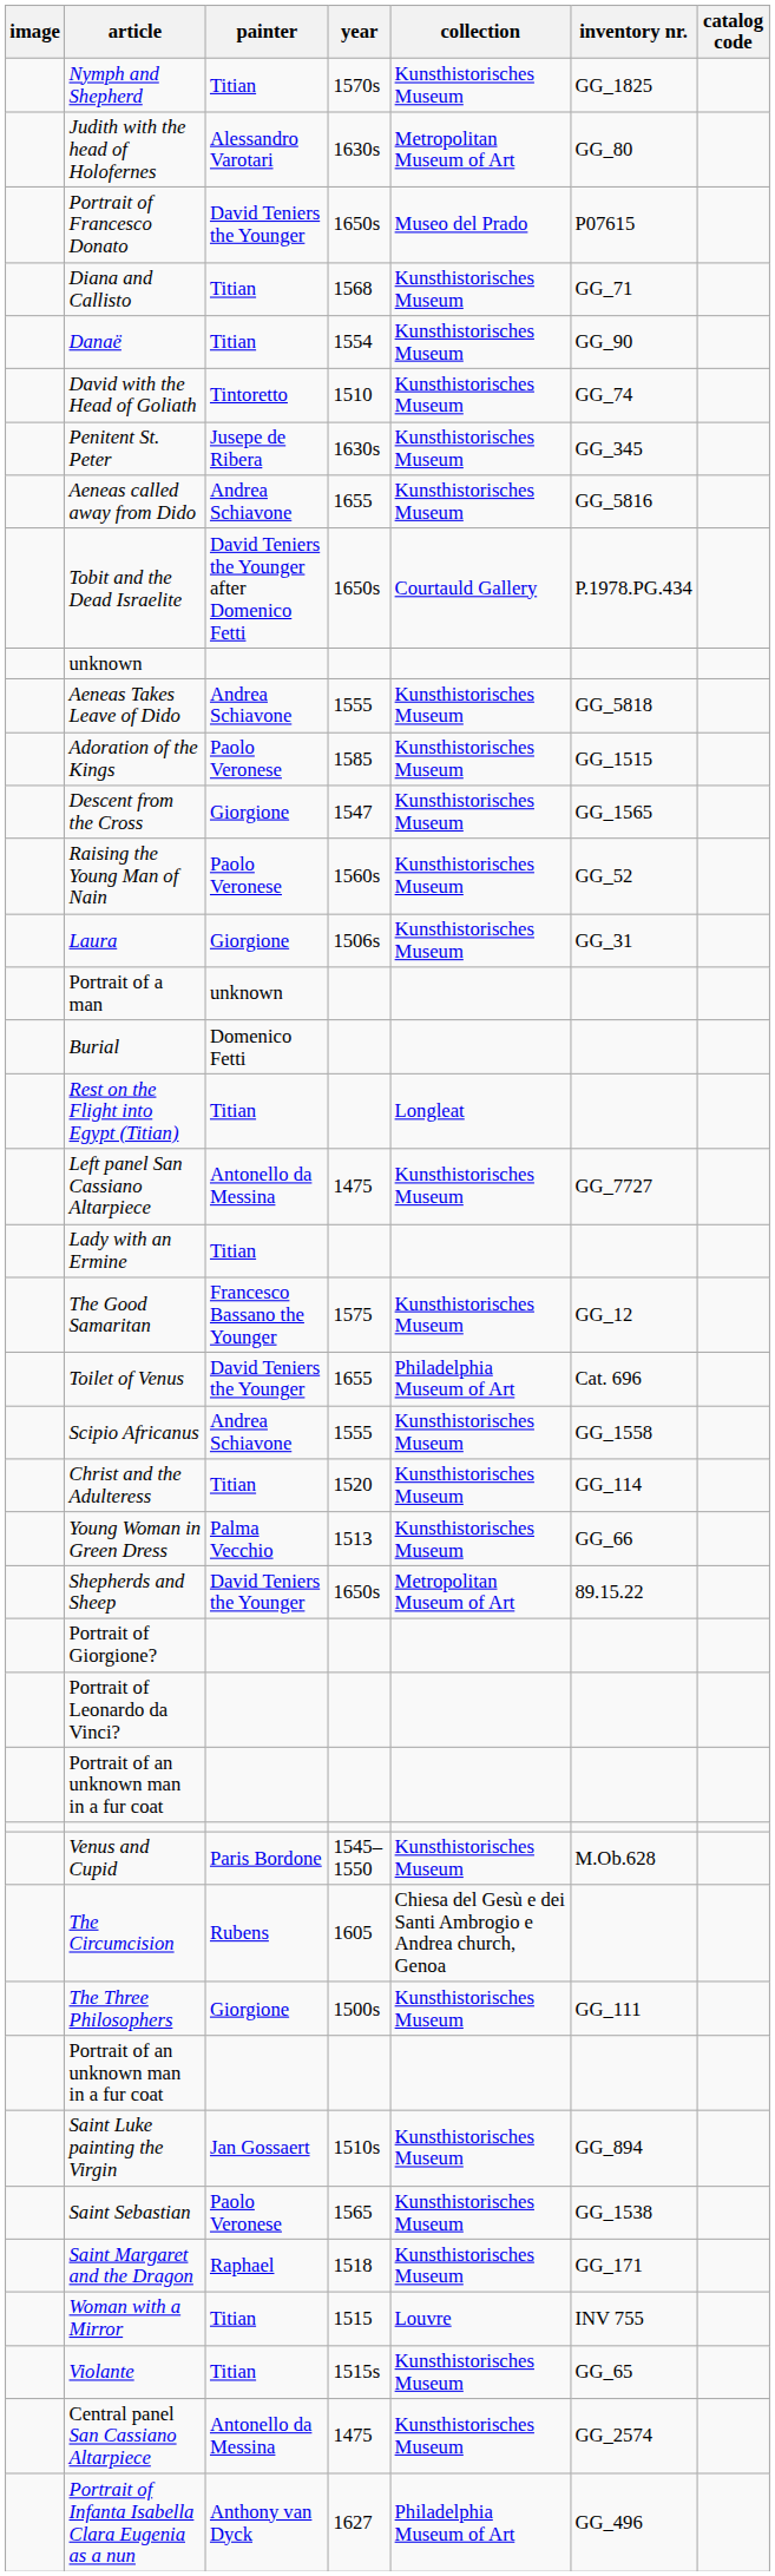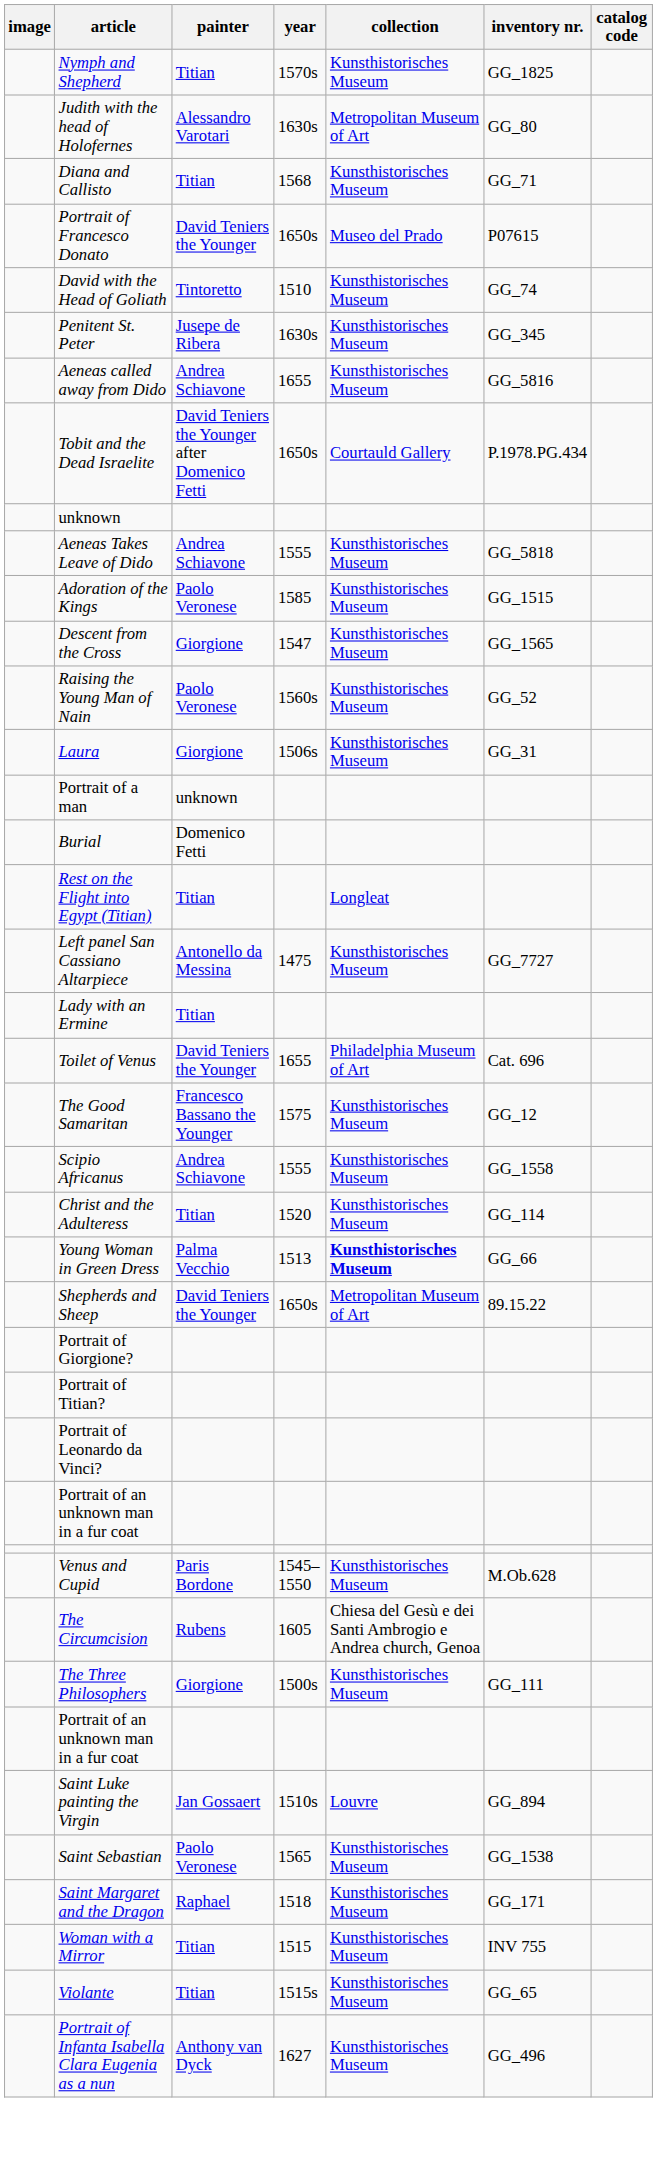 <table class='wikitable sortable' style='width:100%'>
 <tr>
 <th>image</th>
 <th>article</th>
 <th>painter</th>
 <th>year</th>
 <th>collection</th>
 <th>inventory nr.</th>
 <th>catalog code</th>
 </tr>
 <tr>
 <td></td>
 <td><em><a href='#'>Nymph and Shepherd</a></em></td>
 <td><a href='#'>Titian</a></td>
 <td>1570s</td>
 <td><a href='#'>Kunsthistorisches Museum</a></td>
 <td>GG_1825</td>
 <td></td>
 </tr>
 <tr>
 <td></td>
 <td><em>Judith with the head of Holofernes</em></td>
 <td><a href='#'>Alessandro Varotari</a></td>
 <td>1630s</td>
 <td><a href='#'>Metropolitan Museum of Art</a></td>
 <td>GG_80</td>
 <td></td>
 </tr>
 <tr>
 <td></td>
-<td><em>Portrait of Francesco Donato</em></td>
-<td><a href='#'>David Teniers the Younger</a></td>
-<td>1650s</td>
-<td><a href='#'>Museo del Prado</a></td>
-<td>P07615</td>
-<td></td>
-</tr>
-<tr>
-<td></td>
 <td><em>Diana and Callisto</em></td>
 <td><a href='#'>Titian</a></td>
 <td>1568</td>
 <td><a href='#'>Kunsthistorisches Museum</a></td>
 <td>GG_71</td>
 <td></td>
 </tr>
 <tr>
 <td></td>
-<td><em><a href='#'>Danaë</a></em></td>
-<td><a href='#'>Titian</a></td>
-<td>1554</td>
-<td><a href='#'>Kunsthistorisches Museum</a></td>
-<td>GG_90</td>
+<td><em>Portrait of Francesco Donato</em></td>
+<td><a href='#'>David Teniers the Younger</a></td>
+<td>1650s</td>
+<td><a href='#'>Museo del Prado</a></td>
+<td>P07615</td>
 <td></td>
 </tr>
 <tr>
 <td></td>
 <td><em>David with the Head of Goliath</em></td>
 <td><a href='#'>Tintoretto</a></td>
 <td>1510</td>
 <td><a href='#'>Kunsthistorisches Museum</a></td>
 <td>GG_74</td>
 <td></td>
 </tr>
 <tr>
 <td></td>
 <td><em>Penitent St. Peter</em></td>
 <td><a href='#'>Jusepe de Ribera</a></td>
 <td>1630s</td>
 <td><a href='#'>Kunsthistorisches Museum</a></td>
 <td>GG_345</td>
 <td></td>
 </tr>
 <tr>
 <td></td>
 <td><em>Aeneas called away from Dido</em></td>
 <td><a href='#'>Andrea Schiavone</a></td>
 <td>1655</td>
 <td><a href='#'>Kunsthistorisches Museum</a></td>
 <td>GG_5816</td>
 <td></td>
 </tr>
 <tr>
 <td></td>
 <td><em>Tobit and the Dead Israelite</em></td>
 <td><a href='#'>David Teniers the Younger</a> after <a href='#'>Domenico Fetti</a></td>
 <td>1650s</td>
 <td><a href='#'>Courtauld Gallery</a></td>
 <td>P.1978.PG.434</td>
 <td></td>
 </tr>
 <tr>
 <td></td>
 <td>unknown</td>
 <td></td>
 <td></td>
 <td></td>
 <td></td>
 <td></td>
 </tr>
 <tr>
 <td></td>
 <td><em>Aeneas Takes Leave of Dido</em></td>
 <td><a href='#'>Andrea Schiavone</a></td>
 <td>1555</td>
 <td><a href='#'>Kunsthistorisches Museum</a></td>
 <td>GG_5818</td>
 <td></td>
 </tr>
 <tr>
 <td></td>
 <td><em>Adoration of the Kings</em></td>
 <td><a href='#'>Paolo Veronese</a></td>
 <td>1585</td>
 <td><a href='#'>Kunsthistorisches Museum</a></td>
 <td>GG_1515</td>
 <td></td>
 </tr>
 <tr>
 <td></td>
 <td><em>Descent from the Cross</em></td>
 <td><a href='#'>Giorgione</a></td>
 <td>1547</td>
 <td><a href='#'>Kunsthistorisches Museum</a></td>
 <td>GG_1565</td>
 <td></td>
 </tr>
 <tr>
 <td></td>
 <td><em>Raising the Young Man of Nain</em></td>
 <td><a href='#'>Paolo Veronese</a></td>
 <td>1560s</td>
 <td><a href='#'>Kunsthistorisches Museum</a></td>
 <td>GG_52</td>
 <td></td>
 </tr>
 <tr>
 <td></td>
 <td><em><a href='#'>Laura</a></em></td>
 <td><a href='#'>Giorgione</a></td>
 <td>1506s</td>
 <td><a href='#'>Kunsthistorisches Museum</a></td>
 <td>GG_31</td>
 <td></td>
 </tr>
 <tr>
 <td></td>
 <td>Portrait of a man</td>
 <td>unknown</td>
 <td></td>
 <td></td>
 <td></td>
 <td></td>
 </tr>
 <tr>
 <td></td>
 <td><em>Burial</em></td>
 <td>Domenico Fetti</td>
 <td></td>
 <td></td>
 <td></td>
 <td></td>
 </tr>
 <tr>
 <td></td>
 <td><em><a href='#'>Rest on the Flight into Egypt (Titian)</a></em></td>
 <td><a href='#'>Titian</a></td>
 <td></td>
 <td><a href='#'>Longleat</a></td>
 <td></td>
 <td></td>
 </tr>
 <tr>
 <td></td>
 <td><em>Left panel San Cassiano Altarpiece</em></td>
 <td><a href='#'>Antonello da Messina</a></td>
 <td>1475</td>
 <td><a href='#'>Kunsthistorisches Museum</a></td>
 <td>GG_7727</td>
 <td></td>
 </tr>
 <tr>
 <td></td>
 <td><em>Lady with an Ermine</em></td>
 <td><a href='#'>Titian</a></td>
 <td></td>
 <td></td>
 <td></td>
 <td></td>
 </tr>
 <tr>
 <td></td>
+<td><em>Toilet of Venus</em></td>
+<td><a href='#'>David Teniers the Younger</a></td>
+<td>1655</td>
+<td><a href='#'>Philadelphia Museum of Art</a></td>
+<td>Cat. 696</td>
+<td></td>
+</tr>
+<tr>
+<td></td>
 <td><em>The Good Samaritan</em></td>
 <td><a href='#'>Francesco Bassano the Younger</a></td>
 <td>1575</td>
 <td><a href='#'>Kunsthistorisches Museum</a></td>
 <td>GG_12</td>
-<td></td>
-</tr>
-<tr>
-<td></td>
-<td><em>Toilet of Venus</em></td>
-<td><a href='#'>David Teniers the Younger</a></td>
-<td>1655</td>
-<td><a href='#'>Philadelphia Museum of Art</a></td>
-<td>Cat. 696</td>
 <td></td>
 </tr>
 <tr>
 <td></td>
 <td><em>Scipio Africanus</em></td>
 <td><a href='#'>Andrea Schiavone</a></td>
 <td>1555</td>
 <td><a href='#'>Kunsthistorisches Museum</a></td>
 <td>GG_1558</td>
 <td></td>
 </tr>
 <tr>
 <td></td>
 <td><em>Christ and the Adulteress</em></td>
 <td><a href='#'>Titian</a></td>
 <td>1520</td>
 <td><a href='#'>Kunsthistorisches Museum</a></td>
 <td>GG_114</td>
 <td></td>
 </tr>
 <tr>
 <td></td>
 <td><em>Young Woman in Green Dress</em></td>
 <td><a href='#'>Palma Vecchio</a></td>
 <td>1513</td>
-<td><a href='#'>Kunsthistorisches Museum</a></td>
+<td><strong><a href='#'>Kunsthistorisches Museum</a></strong></td>
 <td>GG_66</td>
 <td></td>
 </tr>
 <tr>
 <td></td>
 <td><em>Shepherds and Sheep</em></td>
 <td><a href='#'>David Teniers the Younger</a></td>
 <td>1650s</td>
 <td><a href='#'>Metropolitan Museum of Art</a></td>
 <td>89.15.22</td>
 <td></td>
 </tr>
 <tr>
 <td></td>
 <td>Portrait of Giorgione?</td>
+<td></td>
+<td></td>
+<td></td>
+<td></td>
+<td></td>
+</tr>
+<tr>
+<td></td>
+<td>Portrait of Titian?</td>
 <td></td>
 <td></td>
 <td></td>
 <td></td>
 <td></td>
 </tr>
 <tr>
 <td></td>
 <td>Portrait of Leonardo da Vinci?</td>
 <td></td>
 <td></td>
 <td></td>
 <td></td>
 <td></td>
 </tr>
 <tr>
 <td></td>
 <td>Portrait of an unknown man in a fur coat</td>
 <td></td>
 <td></td>
 <td></td>
 <td></td>
 <td></td>
 </tr>
 <tr>
 <td></td>
 <td></td>
 <td></td>
 <td></td>
 <td></td>
 <td></td>
 <td></td>
 </tr>
 <tr>
 <td></td>
 <td><em>Venus and Cupid</em></td>
 <td><a href='#'>Paris Bordone</a></td>
 <td>1545–1550</td>
 <td><a href='#'>Kunsthistorisches Museum</a></td>
 <td>M.Ob.628</td>
 <td></td>
 </tr>
 <tr>
 <td></td>
 <td><a href='#'><em>The Circumcision</em></a></td>
 <td><a href='#'>Rubens</a></td>
 <td>1605</td>
 <td>Chiesa del Gesù e dei Santi Ambrogio e Andrea church, Genoa</td>
 <td></td>
 <td></td>
 </tr>
 <tr>
 <td></td>
 <td><em><a href='#'>The Three Philosophers</a></em></td>
 <td><a href='#'>Giorgione</a></td>
 <td>1500s</td>
 <td><a href='#'>Kunsthistorisches Museum</a></td>
 <td>GG_111</td>
 <td></td>
 </tr>
 <tr>
 <td></td>
 <td>Portrait of an unknown man in a fur coat</td>
 <td></td>
 <td></td>
 <td></td>
 <td></td>
 <td></td>
 </tr>
 <tr>
 <td></td>
 <td><em>Saint Luke painting the Virgin</em></td>
 <td><a href='#'>Jan Gossaert</a></td>
 <td>1510s</td>
-<td><a href='#'>Kunsthistorisches Museum</a></td>
+<td><a href='#'>Louvre</a></td>
 <td>GG_894</td>
 <td></td>
 </tr>
 <tr>
 <td></td>
 <td><em>Saint Sebastian</em></td>
 <td><a href='#'>Paolo Veronese</a></td>
 <td>1565</td>
 <td><a href='#'>Kunsthistorisches Museum</a></td>
 <td>GG_1538</td>
 <td></td>
 </tr>
 <tr>
 <td></td>
 <td><em><a href='#'>Saint Margaret and the Dragon</a></em></td>
 <td><a href='#'>Raphael</a></td>
 <td>1518</td>
 <td><a href='#'>Kunsthistorisches Museum</a></td>
 <td>GG_171</td>
 <td></td>
 </tr>
 <tr>
 <td></td>
 <td><em><a href='#'>Woman with a Mirror</a></em></td>
 <td><a href='#'>Titian</a></td>
 <td>1515</td>
-<td><a href='#'>Louvre</a></td>
+<td><a href='#'>Kunsthistorisches Museum</a></td>
 <td>INV 755</td>
 <td></td>
 </tr>
 <tr>
 <td></td>
 <td><em><a href='#'>Violante</a></em></td>
 <td><a href='#'>Titian</a></td>
 <td>1515s</td>
 <td><a href='#'>Kunsthistorisches Museum</a></td>
 <td>GG_65</td>
 <td></td>
 </tr>
 <tr>
 <td></td>
-<td>Central panel <em><a href='#'>San Cassiano Altarpiece</a></em></td>
-<td><a href='#'>Antonello da Messina</a></td>
-<td>1475</td>
-<td><a href='#'>Kunsthistorisches Museum</a></td>
-<td>GG_2574</td>
-<td></td>
-</tr>
-<tr>
-<td></td>
 <td><em><a href='#'>Portrait of Infanta Isabella Clara Eugenia as a nun</a></em></td>
 <td><a href='#'>Anthony van Dyck</a></td>
 <td>1627</td>
-<td><a href='#'>Philadelphia Museum of Art</a></td>
+<td><a href='#'>Kunsthistorisches Museum</a></td>
 <td>GG_496</td>
 <td></td>
 </tr>
 </table>
